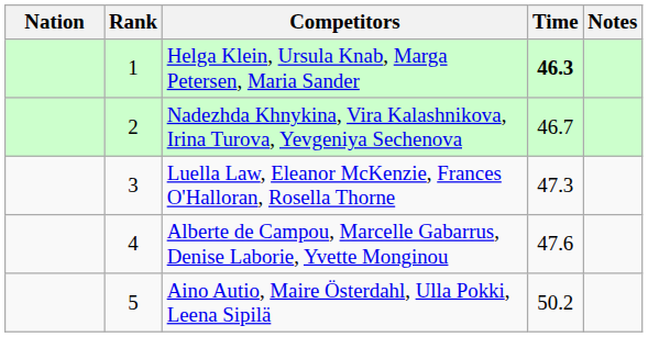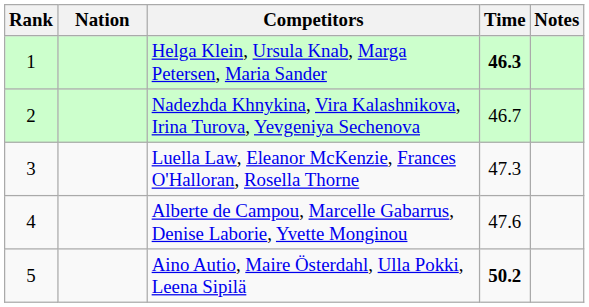 <table class="wikitable sortable" width=75% style="text-align:center; font-size:95%">
 <tr>
+<th width=15>Rank</th>
 <th width=120>Nation</th>
-<th width=15>Rank</th>
 <th width=700>Competitors</th>
 <th width=15>Time</th>
 <th width=15>Notes</th>
 </tr>
 <tr bgcolor=ccffcc>
+<td>1</td>
 <td align=left></td>
-<td>1</td>
 <td align=left><a href='#'>Helga Klein</a>, <a href='#'>Ursula Knab</a>, <a href='#'>Marga Petersen</a>, <a href='#'>Maria Sander</a></td>
 <td><strong>46.3</strong></td>
 <td></td>
 </tr>
 <tr bgcolor=ccffcc>
+<td>2</td>
 <td align=left></td>
-<td>2</td>
 <td align=left><a href='#'>Nadezhda Khnykina</a>, <a href='#'>Vira Kalashnikova</a>, <a href='#'>Irina Turova</a>, <a href='#'>Yevgeniya Sechenova</a></td>
 <td>46.7</td>
 <td></td>
 </tr>
 <tr>
+<td>3</td>
 <td align=left></td>
-<td>3</td>
 <td align=left><a href='#'>Luella Law</a>, <a href='#'>Eleanor McKenzie</a>, <a href='#'>Frances O'Halloran</a>, <a href='#'>Rosella Thorne</a></td>
 <td>47.3</td>
 <td></td>
 </tr>
 <tr>
+<td>4</td>
 <td align=left></td>
-<td>4</td>
 <td align=left><a href='#'>Alberte de Campou</a>, <a href='#'>Marcelle Gabarrus</a>, <a href='#'>Denise Laborie</a>, <a href='#'>Yvette Monginou</a></td>
 <td>47.6</td>
 <td></td>
 </tr>
 <tr>
+<td>5</td>
 <td align=left></td>
-<td>5</td>
 <td align=left><a href='#'>Aino Autio</a>, <a href='#'>Maire Österdahl</a>, <a href='#'>Ulla Pokki</a>, <a href='#'>Leena Sipilä</a></td>
-<td>50.2</td>
+<td><strong>50.2</strong></td>
 <td></td>
 </tr>
 </table>
